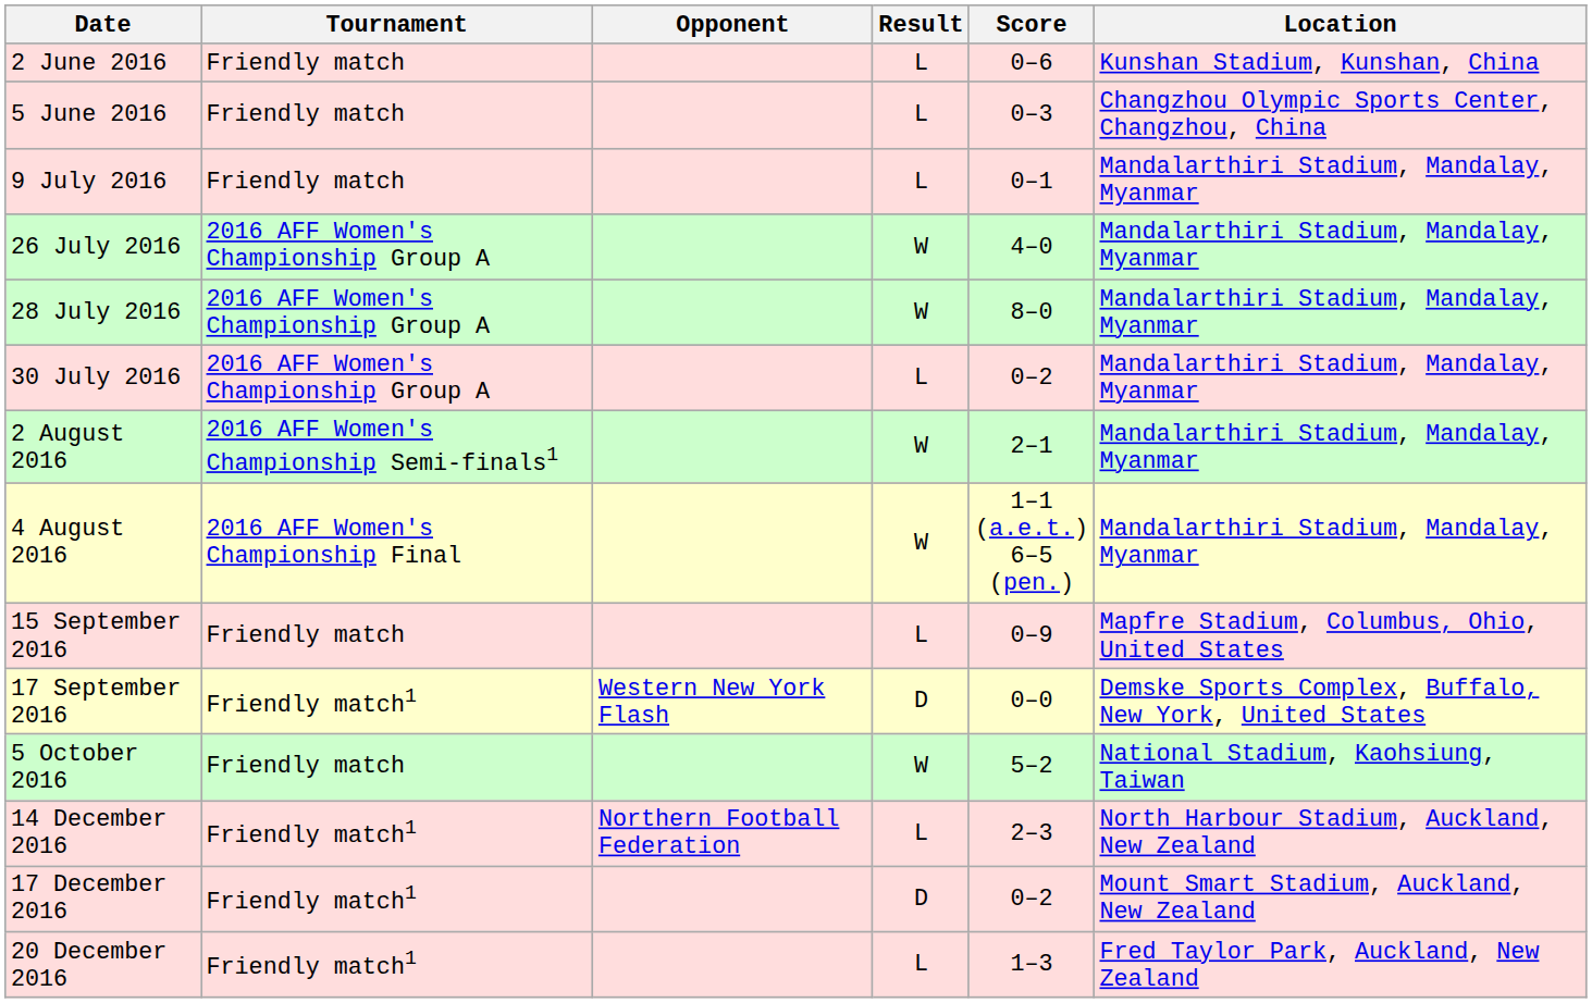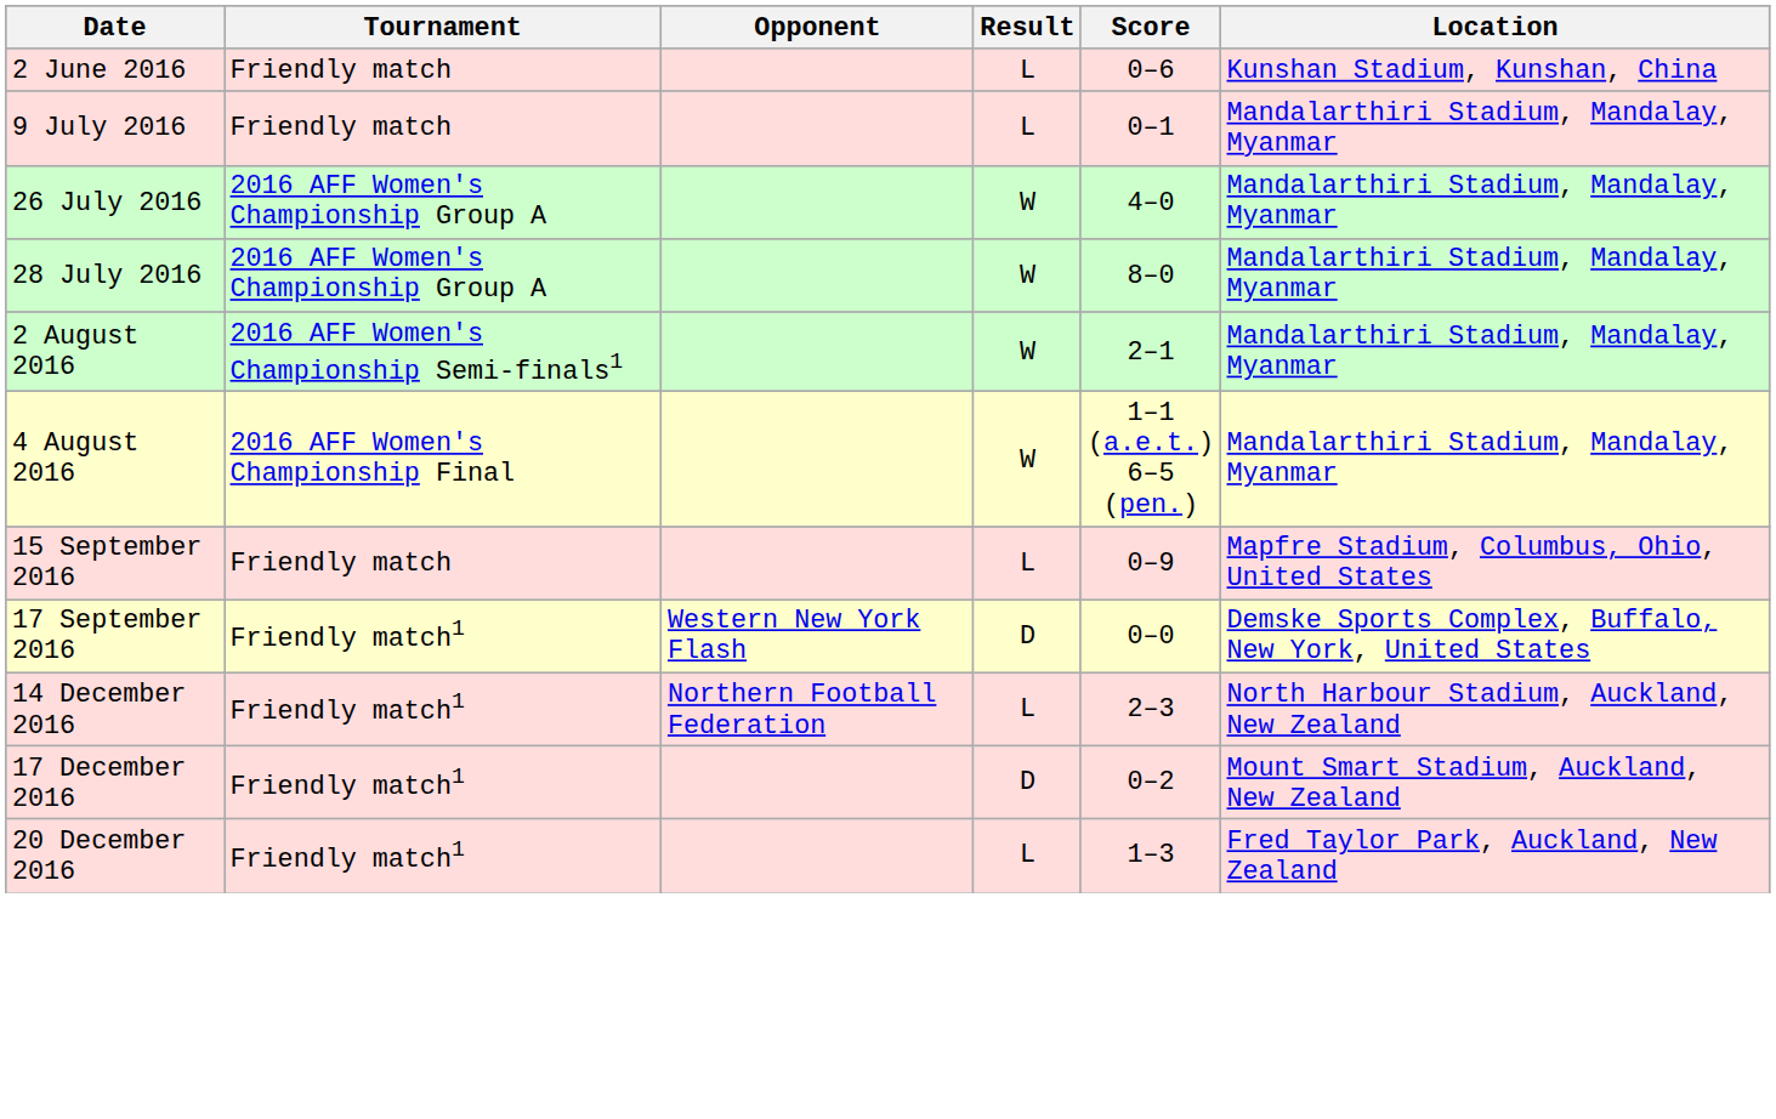 <table class="wikitable">
 <tr>
 <th>Date</th>
 <th>Tournament</th>
 <th>Opponent</th>
 <th>Result</th>
 <th>Score</th>
 <th>Location</th>
 </tr>
 <tr style="background:#fdd;">
 <td>2 June 2016</td>
 <td>Friendly match</td>
 <td></td>
 <td style="text-align:center">L</td>
 <td style="text-align:center">0–6</td>
 <td> <a href='#'>Kunshan Stadium</a>, <a href='#'>Kunshan</a>, <a href='#'>China</a></td>
-</tr>
-<tr style="background:#fdd;">
-<td>5 June 2016</td>
-<td>Friendly match</td>
-<td></td>
-<td style="text-align:center">L</td>
-<td style="text-align:center">0–3</td>
-<td> <a href='#'>Changzhou Olympic Sports Center</a>, <a href='#'>Changzhou</a>, <a href='#'>China</a></td>
 </tr>
 <tr style="background:#fdd;">
 <td>9 July 2016</td>
 <td>Friendly match</td>
 <td></td>
 <td style="text-align:center">L</td>
 <td style="text-align:center">0–1</td>
 <td> <a href='#'>Mandalarthiri Stadium</a>, <a href='#'>Mandalay</a>, <a href='#'>Myanmar</a></td>
 </tr>
 <tr style="background:#cfc;">
 <td>26 July 2016</td>
 <td><a href='#'>2016 AFF Women's Championship</a> Group A</td>
 <td></td>
 <td style="text-align:center">W</td>
 <td style="text-align:center">4–0</td>
 <td>  <a href='#'>Mandalarthiri Stadium</a>, <a href='#'>Mandalay</a>, <a href='#'>Myanmar</a></td>
 </tr>
 <tr style="background:#cfc;">
 <td>28 July 2016</td>
 <td><a href='#'>2016 AFF Women's Championship</a> Group A</td>
 <td></td>
 <td style="text-align:center">W</td>
 <td style="text-align:center">8–0</td>
-<td>  <a href='#'>Mandalarthiri Stadium</a>, <a href='#'>Mandalay</a>, <a href='#'>Myanmar</a></td>
-</tr>
-<tr style="background:#fdd;">
-<td>30 July 2016</td>
-<td><a href='#'>2016 AFF Women's Championship</a> Group A</td>
-<td></td>
-<td style="text-align:center">L</td>
-<td style="text-align:center">0–2</td>
 <td>  <a href='#'>Mandalarthiri Stadium</a>, <a href='#'>Mandalay</a>, <a href='#'>Myanmar</a></td>
 </tr>
 <tr style="background:#cfc;">
 <td>2 August 2016</td>
 <td><a href='#'>2016 AFF Women's Championship</a> Semi-finals<sup>1</sup></td>
 <td></td>
 <td style="text-align:center">W</td>
 <td style="text-align:center">2–1</td>
 <td>  <a href='#'>Mandalarthiri Stadium</a>, <a href='#'>Mandalay</a>, <a href='#'>Myanmar</a></td>
 </tr>
 <tr style="background:#FFFFCC;">
 <td>4 August 2016</td>
 <td><a href='#'>2016 AFF Women's Championship</a> Final</td>
 <td></td>
 <td style="text-align:center">W</td>
 <td style="text-align:center">1–1<br>(<a href='#'>a.e.t.</a>)<br>6–5<br>(<a href='#'>pen.</a>)</td>
 <td>  <a href='#'>Mandalarthiri Stadium</a>, <a href='#'>Mandalay</a>, <a href='#'>Myanmar</a></td>
 </tr>
 <tr style="background:#fdd;">
 <td>15 September 2016</td>
 <td>Friendly match</td>
 <td></td>
 <td style="text-align:center">L</td>
 <td style="text-align:center">0–9</td>
 <td> <a href='#'>Mapfre Stadium</a>, <a href='#'>Columbus, Ohio</a>, <a href='#'>United States</a></td>
 </tr>
 <tr style="background:#ffc;">
 <td>17 September 2016</td>
 <td>Friendly match<sup>1</sup></td>
 <td> <a href='#'>Western New York Flash</a></td>
 <td style="text-align:center">D</td>
 <td style="text-align:center">0–0</td>
 <td> <a href='#'>Demske Sports Complex</a>, <a href='#'>Buffalo, New York</a>, <a href='#'>United States</a></td>
 </tr>
-<tr style="background:#cfc;">
-<td>5 October 2016</td>
-<td>Friendly match</td>
-<td></td>
-<td style="text-align:center">W</td>
-<td style="text-align:center">5–2</td>
-<td> <a href='#'>National Stadium</a>, <a href='#'>Kaohsiung</a>, <a href='#'>Taiwan</a></td>
-</tr>
 <tr style="background:#fdd;">
 <td>14 December 2016</td>
 <td>Friendly match<sup>1</sup></td>
 <td> <a href='#'>Northern Football Federation</a></td>
 <td style="text-align:center">L</td>
 <td style="text-align:center">2–3</td>
 <td> <a href='#'>North Harbour Stadium</a>, <a href='#'>Auckland</a>, <a href='#'>New Zealand</a></td>
 </tr>
 <tr style="background:#fdd;">
 <td>17 December 2016</td>
 <td>Friendly match<sup>1</sup></td>
 <td></td>
 <td style="text-align:center">D</td>
 <td style="text-align:center">0–2</td>
 <td> <a href='#'>Mount Smart Stadium</a>, <a href='#'>Auckland</a>, <a href='#'>New Zealand</a></td>
 </tr>
 <tr style="background:#fdd;">
 <td>20 December 2016</td>
 <td>Friendly match<sup>1</sup></td>
 <td></td>
 <td style="text-align:center">L</td>
 <td style="text-align:center">1–3</td>
 <td> <a href='#'>Fred Taylor Park</a>, <a href='#'>Auckland</a>, <a href='#'>New Zealand</a></td>
 </tr>
 </table>
